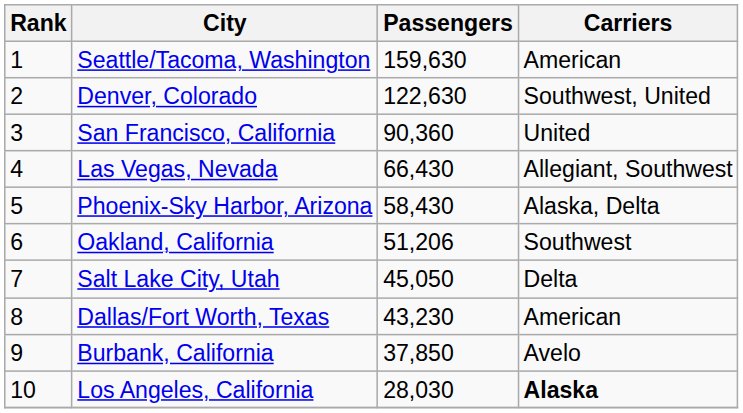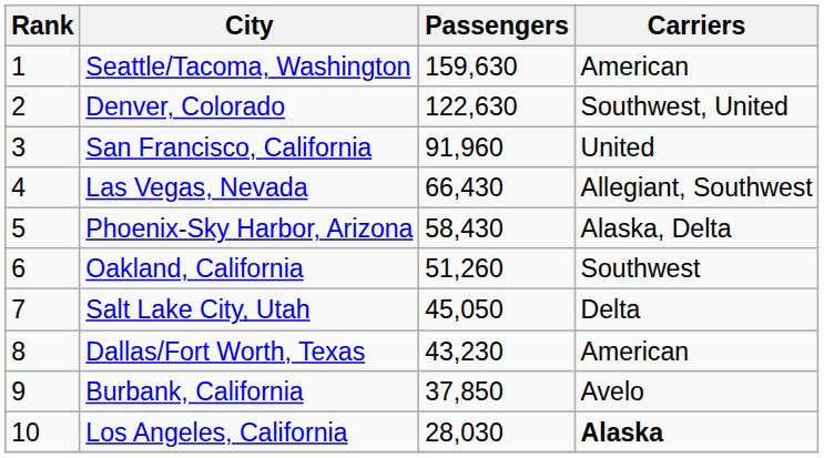 <table class="wikitable sortable" style="font-size: 95%">
 <tr>
 <th>Rank</th>
 <th>City</th>
 <th>Passengers</th>
 <th>Carriers</th>
 </tr>
 <tr>
 <td>1</td>
 <td><a href='#'>Seattle/Tacoma, Washington</a></td>
 <td>159,630</td>
 <td>American</td>
 </tr>
 <tr>
 <td>2</td>
 <td><a href='#'>Denver, Colorado</a></td>
 <td>122,630</td>
 <td>Southwest, United</td>
 </tr>
 <tr>
 <td>3</td>
 <td><a href='#'>San Francisco, California</a></td>
-<td>90,360</td>
+<td>91,960</td>
 <td>United</td>
 </tr>
 <tr>
 <td>4</td>
 <td><a href='#'>Las Vegas, Nevada</a></td>
 <td>66,430</td>
 <td>Allegiant, Southwest</td>
 </tr>
 <tr>
 <td>5</td>
 <td><a href='#'>Phoenix-Sky Harbor, Arizona</a></td>
 <td>58,430</td>
 <td>Alaska, Delta</td>
 </tr>
 <tr>
 <td>6</td>
 <td><a href='#'>Oakland, California</a></td>
-<td>51,206</td>
+<td>51,260</td>
 <td>Southwest</td>
 </tr>
 <tr>
 <td>7</td>
 <td><a href='#'>Salt Lake City, Utah</a></td>
 <td>45,050</td>
 <td>Delta</td>
 </tr>
 <tr>
 <td>8</td>
 <td><a href='#'>Dallas/Fort Worth, Texas</a></td>
 <td>43,230</td>
 <td>American</td>
 </tr>
 <tr>
 <td>9</td>
 <td><a href='#'>Burbank, California</a></td>
 <td>37,850</td>
 <td>Avelo</td>
 </tr>
 <tr>
 <td>10</td>
 <td><a href='#'>Los Angeles, California</a></td>
 <td>28,030</td>
 <td><strong>Alaska</strong></td>
 </tr>
 <tr>
 </tr>
 </table>
